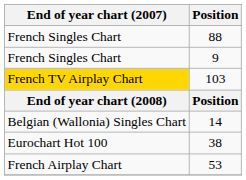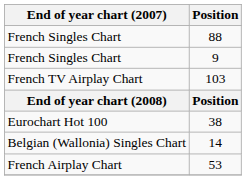 <table class="wikitable sortable">
 <tr>
 <th>End of year chart (2007)</th>
 <th>Position</th>
 </tr>
 <tr>
 <td>French Singles Chart</td>
 <td align="center">88</td>
 </tr>
 <tr>
 <td>French Singles Chart</td>
 <td align="center">9</td>
 </tr>
 <tr>
-<td style="background: gold;">French TV Airplay Chart</td>
+<td>French TV Airplay Chart</td>
 <td align="center">103</td>
 </tr>
 <tr>
 <th>End of year chart (2008)</th>
 <th>Position</th>
 </tr>
 <tr>
+<td>Eurochart Hot 100</td>
+<td align="center">38</td>
+</tr>
+<tr>
 <td>Belgian (Wallonia) Singles Chart</td>
 <td align="center">14</td>
-</tr>
-<tr>
-<td>Eurochart Hot 100</td>
-<td align="center">38</td>
 </tr>
 <tr>
 <td>French Airplay Chart</td>
 <td align="center">53</td>
 </tr>
 <tr>
 </tr>
 </table>
